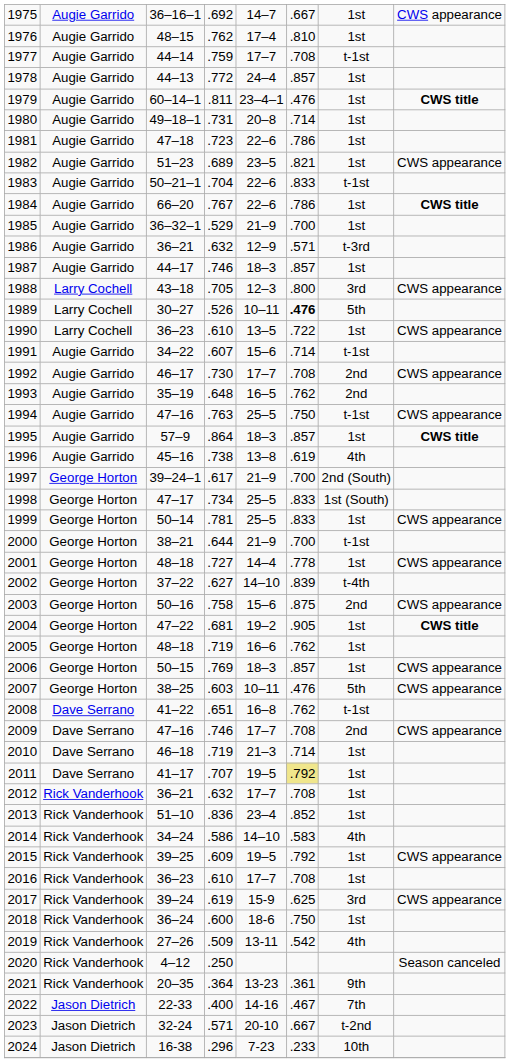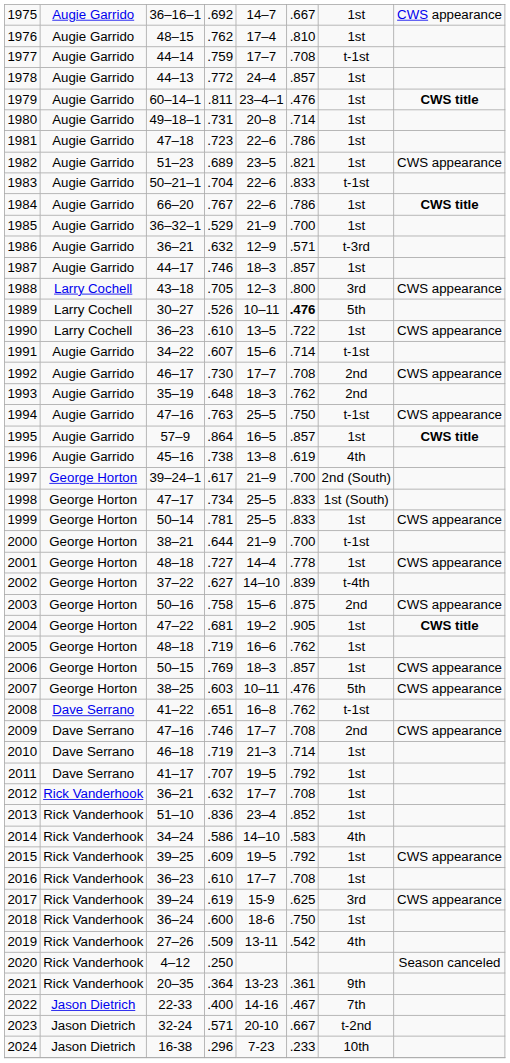 <table class="wikitable sortable" style="text-align:center">
 <tr>
 <td>1975</td>
 <td><a href='#'>Augie Garrido</a></td>
 <td>36–16–1</td>
 <td>.692</td>
 <td>14–7</td>
 <td>.667</td>
 <td>1st</td>
 <td><a href='#'>CWS</a> appearance</td>
 </tr>
 <tr>
 <td>1976</td>
 <td>Augie Garrido</td>
 <td>48–15</td>
 <td>.762</td>
 <td>17–4</td>
 <td>.810</td>
 <td>1st</td>
 <td></td>
 </tr>
 <tr>
 <td>1977</td>
 <td>Augie Garrido</td>
 <td>44–14</td>
 <td>.759</td>
 <td>17–7</td>
 <td>.708</td>
 <td>t-1st</td>
 <td></td>
 </tr>
 <tr>
 <td>1978</td>
 <td>Augie Garrido</td>
 <td>44–13</td>
 <td>.772</td>
 <td>24–4</td>
 <td>.857</td>
 <td>1st</td>
 <td></td>
 </tr>
 <tr>
 <td>1979</td>
 <td>Augie Garrido</td>
 <td>60–14–1</td>
 <td>.811</td>
 <td>23–4–1</td>
 <td>.476</td>
 <td>1st</td>
 <td><strong>CWS title</strong></td>
 </tr>
 <tr>
 <td>1980</td>
 <td>Augie Garrido</td>
 <td>49–18–1</td>
 <td>.731</td>
 <td>20–8</td>
 <td>.714</td>
 <td>1st</td>
 <td></td>
 </tr>
 <tr>
 <td>1981</td>
 <td>Augie Garrido</td>
 <td>47–18</td>
 <td>.723</td>
 <td>22–6</td>
 <td>.786</td>
 <td>1st</td>
 <td></td>
 </tr>
 <tr>
 <td>1982</td>
 <td>Augie Garrido</td>
 <td>51–23</td>
 <td>.689</td>
 <td>23–5</td>
 <td>.821</td>
 <td>1st</td>
 <td>CWS appearance</td>
 </tr>
 <tr>
 <td>1983</td>
 <td>Augie Garrido</td>
 <td>50–21–1</td>
 <td>.704</td>
 <td>22–6</td>
 <td>.833</td>
 <td>t-1st</td>
 <td></td>
 </tr>
 <tr>
 <td>1984</td>
 <td>Augie Garrido</td>
 <td>66–20</td>
 <td>.767</td>
 <td>22–6</td>
 <td>.786</td>
 <td>1st</td>
 <td><strong>CWS title</strong></td>
 </tr>
 <tr>
 <td>1985</td>
 <td>Augie Garrido</td>
 <td>36–32–1</td>
 <td>.529</td>
 <td>21–9</td>
 <td>.700</td>
 <td>1st</td>
 <td></td>
 </tr>
 <tr>
 <td>1986</td>
 <td>Augie Garrido</td>
 <td>36–21</td>
 <td>.632</td>
 <td>12–9</td>
 <td>.571</td>
 <td>t-3rd</td>
 <td></td>
 </tr>
 <tr>
 <td>1987</td>
 <td>Augie Garrido</td>
 <td>44–17</td>
 <td>.746</td>
 <td>18–3</td>
 <td>.857</td>
 <td>1st</td>
 <td></td>
 </tr>
 <tr>
 <td>1988</td>
 <td><a href='#'>Larry Cochell</a></td>
 <td>43–18</td>
 <td>.705</td>
 <td>12–3</td>
 <td>.800</td>
 <td>3rd</td>
 <td>CWS appearance</td>
 </tr>
 <tr>
 <td>1989</td>
 <td>Larry Cochell</td>
 <td>30–27</td>
 <td>.526</td>
 <td>10–11</td>
 <td><strong>.476</strong></td>
 <td>5th</td>
 <td></td>
 </tr>
 <tr>
 <td>1990</td>
 <td>Larry Cochell</td>
 <td>36–23</td>
 <td>.610</td>
 <td>13–5</td>
 <td>.722</td>
 <td>1st</td>
 <td>CWS appearance</td>
 </tr>
 <tr>
 <td>1991</td>
 <td>Augie Garrido</td>
 <td>34–22</td>
 <td>.607</td>
 <td>15–6</td>
 <td>.714</td>
 <td>t-1st</td>
 <td></td>
 </tr>
 <tr>
 <td>1992</td>
 <td>Augie Garrido</td>
 <td>46–17</td>
 <td>.730</td>
 <td>17–7</td>
 <td>.708</td>
 <td>2nd</td>
 <td>CWS appearance</td>
 </tr>
 <tr>
 <td>1993</td>
 <td>Augie Garrido</td>
 <td>35–19</td>
 <td>.648</td>
-<td>16–5</td>
+<td>18–3</td>
 <td>.762</td>
 <td>2nd</td>
 <td></td>
 </tr>
 <tr>
 <td>1994</td>
 <td>Augie Garrido</td>
 <td>47–16</td>
 <td>.763</td>
 <td>25–5</td>
 <td>.750</td>
 <td>t-1st</td>
 <td>CWS appearance</td>
 </tr>
 <tr>
 <td>1995</td>
 <td>Augie Garrido</td>
 <td>57–9</td>
 <td>.864</td>
-<td>18–3</td>
+<td>16–5</td>
 <td>.857</td>
 <td>1st</td>
 <td><strong>CWS title</strong></td>
 </tr>
 <tr>
 <td>1996</td>
 <td>Augie Garrido</td>
 <td>45–16</td>
 <td>.738</td>
 <td>13–8</td>
 <td>.619</td>
 <td>4th</td>
 <td></td>
 </tr>
 <tr>
 <td>1997</td>
 <td><a href='#'>George Horton</a></td>
 <td>39–24–1</td>
 <td>.617</td>
 <td>21–9</td>
 <td>.700</td>
 <td>2nd (South)</td>
 <td></td>
 </tr>
 <tr>
 <td>1998</td>
 <td>George Horton</td>
 <td>47–17</td>
 <td>.734</td>
 <td>25–5</td>
 <td>.833</td>
 <td>1st (South)</td>
 <td></td>
 </tr>
 <tr>
 <td>1999</td>
 <td>George Horton</td>
 <td>50–14</td>
 <td>.781</td>
 <td>25–5</td>
 <td>.833</td>
 <td>1st</td>
 <td>CWS appearance</td>
 </tr>
 <tr>
 <td>2000</td>
 <td>George Horton</td>
 <td>38–21</td>
 <td>.644</td>
 <td>21–9</td>
 <td>.700</td>
 <td>t-1st</td>
 <td></td>
 </tr>
 <tr>
 <td>2001</td>
 <td>George Horton</td>
 <td>48–18</td>
 <td>.727</td>
 <td>14–4</td>
 <td>.778</td>
 <td>1st</td>
 <td>CWS appearance</td>
 </tr>
 <tr>
 <td>2002</td>
 <td>George Horton</td>
 <td>37–22</td>
 <td>.627</td>
 <td>14–10</td>
 <td>.839</td>
 <td>t-4th</td>
 <td></td>
 </tr>
 <tr>
 <td>2003</td>
 <td>George Horton</td>
 <td>50–16</td>
 <td>.758</td>
 <td>15–6</td>
 <td>.875</td>
 <td>2nd</td>
 <td>CWS appearance</td>
 </tr>
 <tr>
 <td>2004</td>
 <td>George Horton</td>
 <td>47–22</td>
 <td>.681</td>
 <td>19–2</td>
 <td>.905</td>
 <td>1st</td>
 <td><strong>CWS title</strong></td>
 </tr>
 <tr>
 <td>2005</td>
 <td>George Horton</td>
 <td>48–18</td>
 <td>.719</td>
 <td>16–6</td>
 <td>.762</td>
 <td>1st</td>
 <td></td>
 </tr>
 <tr>
 <td>2006</td>
 <td>George Horton</td>
 <td>50–15</td>
 <td>.769</td>
 <td>18–3</td>
 <td>.857</td>
 <td>1st</td>
 <td>CWS appearance</td>
 </tr>
 <tr>
 <td>2007</td>
 <td>George Horton</td>
 <td>38–25</td>
 <td>.603</td>
 <td>10–11</td>
 <td>.476</td>
 <td>5th</td>
 <td>CWS appearance</td>
 </tr>
 <tr>
 <td>2008</td>
 <td><a href='#'>Dave Serrano</a></td>
 <td>41–22</td>
 <td>.651</td>
 <td>16–8</td>
 <td>.762</td>
 <td>t-1st</td>
 <td></td>
 </tr>
 <tr>
 <td>2009</td>
 <td>Dave Serrano</td>
 <td>47–16</td>
 <td>.746</td>
 <td>17–7</td>
 <td>.708</td>
 <td>2nd</td>
 <td>CWS appearance</td>
 </tr>
 <tr>
 <td>2010</td>
 <td>Dave Serrano</td>
 <td>46–18</td>
 <td>.719</td>
 <td>21–3</td>
 <td>.714</td>
 <td>1st</td>
 <td></td>
 </tr>
 <tr>
 <td>2011</td>
 <td>Dave Serrano</td>
 <td>41–17</td>
 <td>.707</td>
 <td>19–5</td>
-<td style="background: khaki;">.792</td>
+<td>.792</td>
 <td>1st</td>
 <td></td>
 </tr>
 <tr>
 <td>2012</td>
 <td><a href='#'>Rick Vanderhook</a></td>
 <td>36–21</td>
 <td>.632</td>
 <td>17–7</td>
 <td>.708</td>
 <td>1st</td>
 <td></td>
 </tr>
 <tr>
 <td>2013</td>
 <td>Rick Vanderhook</td>
 <td>51–10</td>
 <td>.836</td>
 <td>23–4</td>
 <td>.852</td>
 <td>1st</td>
 <td></td>
 </tr>
 <tr>
 <td>2014</td>
 <td>Rick Vanderhook</td>
 <td>34–24</td>
 <td>.586</td>
 <td>14–10</td>
 <td>.583</td>
 <td>4th</td>
 <td></td>
 </tr>
 <tr>
 <td>2015</td>
 <td>Rick Vanderhook</td>
 <td>39–25</td>
 <td>.609</td>
 <td>19–5</td>
 <td>.792</td>
 <td>1st</td>
 <td>CWS appearance</td>
 </tr>
 <tr>
 <td>2016</td>
 <td>Rick Vanderhook</td>
 <td>36–23</td>
 <td>.610</td>
 <td>17–7</td>
 <td>.708</td>
 <td>1st</td>
 </tr>
 <tr>
 <td>2017</td>
 <td>Rick Vanderhook</td>
 <td>39–24</td>
 <td>.619</td>
 <td>15-9</td>
 <td>.625</td>
 <td>3rd</td>
 <td>CWS appearance</td>
 </tr>
 <tr>
 <td>2018</td>
 <td>Rick Vanderhook</td>
 <td>36–24</td>
 <td>.600</td>
 <td>18-6</td>
 <td>.750</td>
 <td>1st</td>
 <td></td>
 </tr>
 <tr>
 <td>2019</td>
 <td>Rick Vanderhook</td>
 <td>27–26</td>
 <td>.509</td>
 <td>13-11</td>
 <td>.542</td>
 <td>4th</td>
 <td></td>
 </tr>
 <tr>
 <td>2020</td>
 <td>Rick Vanderhook</td>
 <td>4–12</td>
 <td>.250</td>
 <td></td>
 <td></td>
 <td></td>
 <td>Season canceled</td>
 </tr>
 <tr>
 <td>2021</td>
 <td>Rick Vanderhook</td>
 <td>20–35</td>
 <td>.364</td>
 <td>13-23</td>
 <td>.361</td>
 <td>9th</td>
 <td></td>
 </tr>
 <tr>
 <td>2022</td>
 <td><a href='#'>Jason Dietrich</a></td>
 <td>22-33</td>
 <td>.400</td>
 <td>14-16</td>
 <td>.467</td>
 <td>7th</td>
 <td></td>
 </tr>
 <tr>
 <td>2023</td>
 <td>Jason Dietrich</td>
 <td>32-24</td>
 <td>.571</td>
 <td>20-10</td>
 <td>.667</td>
 <td>t-2nd</td>
 <td></td>
 </tr>
 <tr>
 <td>2024</td>
 <td>Jason Dietrich</td>
 <td>16-38</td>
 <td>.296</td>
 <td>7-23</td>
 <td>.233</td>
 <td>10th</td>
 <td></td>
 </tr>
 <tr>
 </tr>
 </table>
